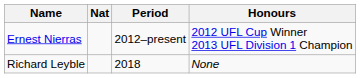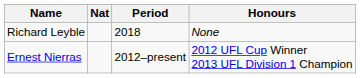 <table class="wikitable">
 <tr>
 <th>Name</th>
 <th>Nat</th>
 <th>Period</th>
 <th>Honours</th>
 </tr>
 <tr>
+<td>Richard Leyble</td>
+<td></td>
+<td>2018 </td>
+<td><em>None</em></td>
+</tr>
+<tr>
 <td><a href='#'>Ernest Nierras</a></td>
 <td></td>
 <td>2012–present</td>
 <td><a href='#'>2012 UFL Cup</a> Winner<br><a href='#'>2013 UFL Division 1</a> Champion</td>
 </tr>
-<tr>
-<td>Richard Leyble</td>
-<td></td>
-<td>2018 </td>
-<td><em>None</em></td>
-</tr>
 </table>
